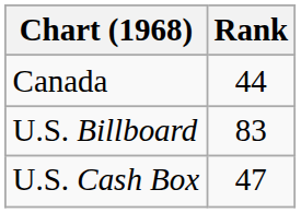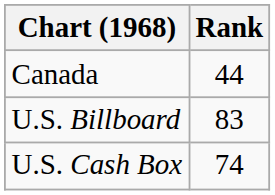 <table class="wikitable sortable">
 <tr>
 <th align="left">Chart (1968)</th>
 <th style="text-align:center;">Rank</th>
 </tr>
 <tr>
 <td>Canada</td>
 <td style="text-align:center;">44</td>
 </tr>
 <tr>
 <td>U.S. <em>Billboard</em></td>
 <td style="text-align:center;">83</td>
 </tr>
 <tr>
 <td>U.S. <em>Cash Box</em></td>
-<td style="text-align:center;">47</td>
+<td style="text-align:center;">74</td>
 </tr>
 </table>
